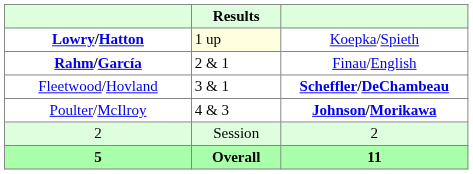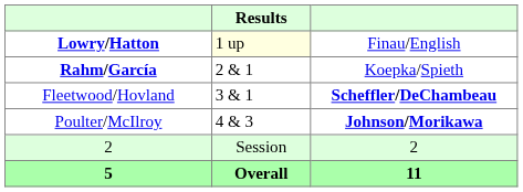 <table border="1" cellpadding="3" style="border-collapse:collapse; text-align:center;">
 <tr style="background:#dfd;">
 <th style="width:12em;"></th>
 <th style="width:5.5em;">Results</th>
 <th style="width:12em;"></th>
 </tr>
 <tr>
 <td><strong><a href='#'>Lowry</a>/<a href='#'>Hatton</a></strong></td>
 <td align=left style="background: lightyellow;"> 1 up</td>
-<td><a href='#'>Koepka</a>/<a href='#'>Spieth</a></td>
+<td><a href='#'>Finau</a>/<a href='#'>English</a></td>
 </tr>
 <tr>
 <td><strong><a href='#'>Rahm</a>/<a href='#'>García</a></strong></td>
 <td align=left> 2 & 1</td>
-<td><a href='#'>Finau</a>/<a href='#'>English</a></td>
+<td><a href='#'>Koepka</a>/<a href='#'>Spieth</a></td>
 </tr>
 <tr>
 <td><a href='#'>Fleetwood</a>/<a href='#'>Hovland</a></td>
 <td align=left> 3 & 1</td>
 <td><strong><a href='#'>Scheffler</a>/<a href='#'>DeChambeau</a></strong></td>
 </tr>
 <tr>
 <td><a href='#'>Poulter</a>/<a href='#'>McIlroy</a></td>
 <td align=left> 4 & 3</td>
 <td><strong><a href='#'>Johnson</a>/<a href='#'>Morikawa</a></strong></td>
 </tr>
 <tr style="background:#dfd;">
 <td>2</td>
 <td>Session</td>
 <td>2</td>
 </tr>
 <tr style="background:#afa;">
 <th>5</th>
 <th>Overall</th>
 <th>11</th>
 </tr>
 </table>
